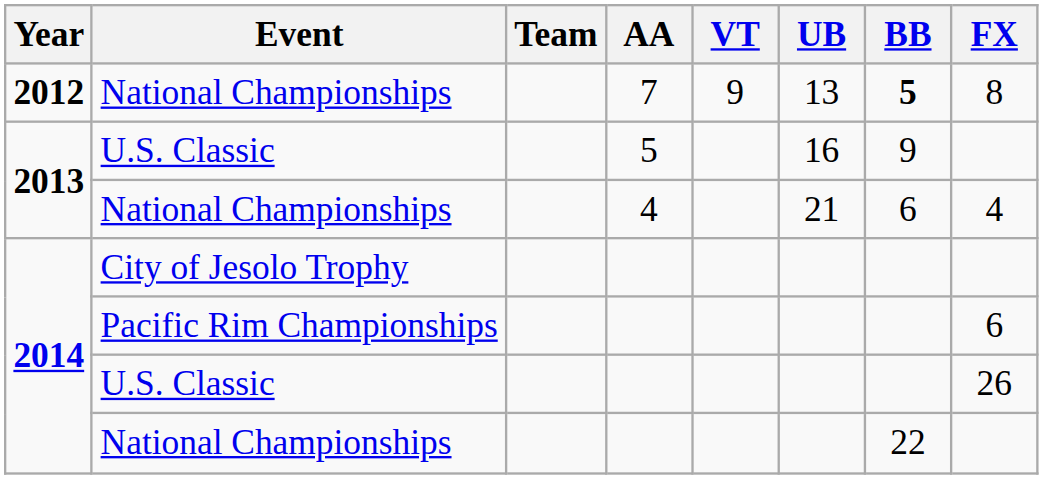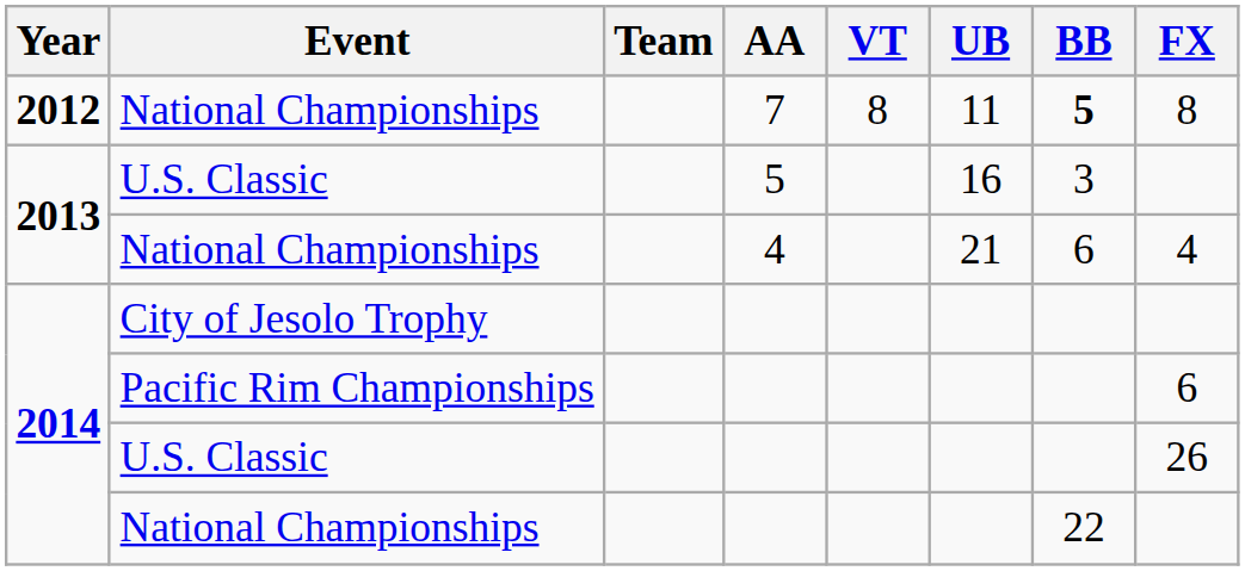 <table class="wikitable" style="text-align:center; font-size:95%;">
 <tr>
 <th align=center>Year</th>
 <th align=center>Event</th>
 <th style="width:30px;">Team</th>
 <th style="width:30px;">AA</th>
 <th style="width:30px;"><a href='#'>VT</a></th>
 <th style="width:30px;"><a href='#'>UB</a></th>
 <th style="width:30px;"><a href='#'>BB</a></th>
 <th style="width:30px;"><a href='#'>FX</a></th>
 </tr>
 <tr>
 <td rowspan="1"><strong>2012</strong></td>
 <td align=left><a href='#'>National Championships</a></td>
 <td></td>
 <td>7</td>
-<td>9</td>
-<td>13</td>
+<td>8</td>
+<td>11</td>
 <td><strong>5</strong></td>
 <td>8</td>
 </tr>
 <tr>
 <td rowspan="2"><strong>2013</strong></td>
 <td align=left><a href='#'>U.S. Classic</a></td>
 <td></td>
 <td>5</td>
 <td></td>
 <td>16</td>
-<td>9</td>
+<td>3</td>
 <td></td>
 </tr>
 <tr>
 <td align=left><a href='#'>National Championships</a></td>
 <td></td>
 <td>4</td>
 <td></td>
 <td>21</td>
 <td>6</td>
 <td>4</td>
 </tr>
 <tr>
 <td rowspan="4"><strong><a href='#'>2014</a></strong></td>
 <td align=left><a href='#'>City of Jesolo Trophy</a></td>
 <td></td>
 <td></td>
 <td></td>
 <td></td>
 <td></td>
 <td></td>
 </tr>
 <tr>
 <td align=left><a href='#'>Pacific Rim Championships</a></td>
 <td></td>
 <td></td>
 <td></td>
 <td></td>
 <td></td>
 <td>6</td>
 </tr>
 <tr>
 <td align=left><a href='#'>U.S. Classic</a></td>
 <td></td>
 <td></td>
 <td></td>
 <td></td>
 <td></td>
 <td>26</td>
 </tr>
 <tr>
 <td align=left><a href='#'>National Championships</a></td>
 <td></td>
 <td></td>
 <td></td>
 <td></td>
 <td>22</td>
 <td></td>
 </tr>
 </table>
